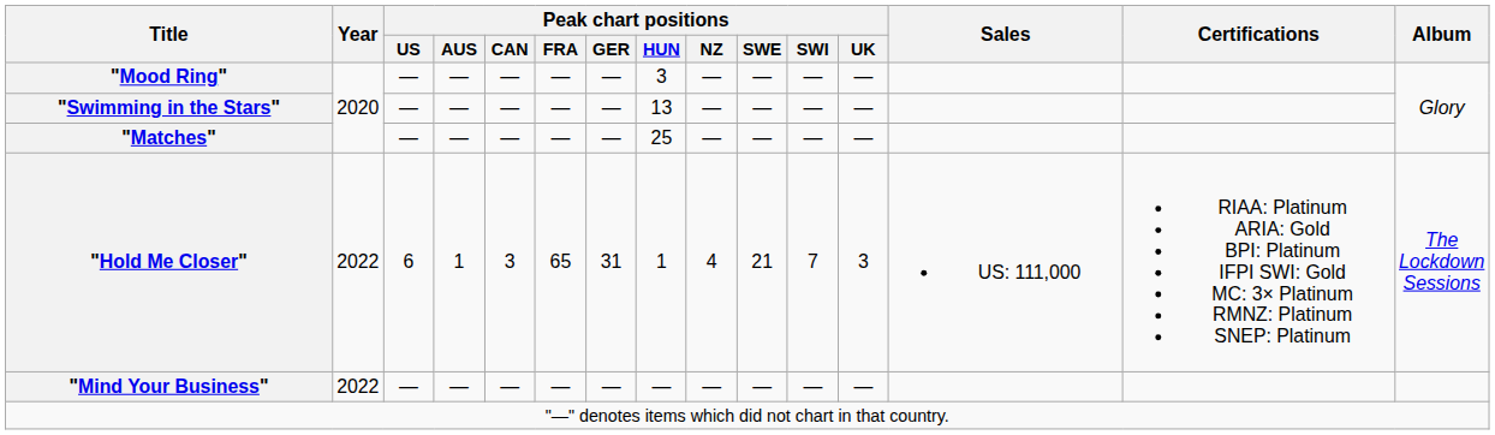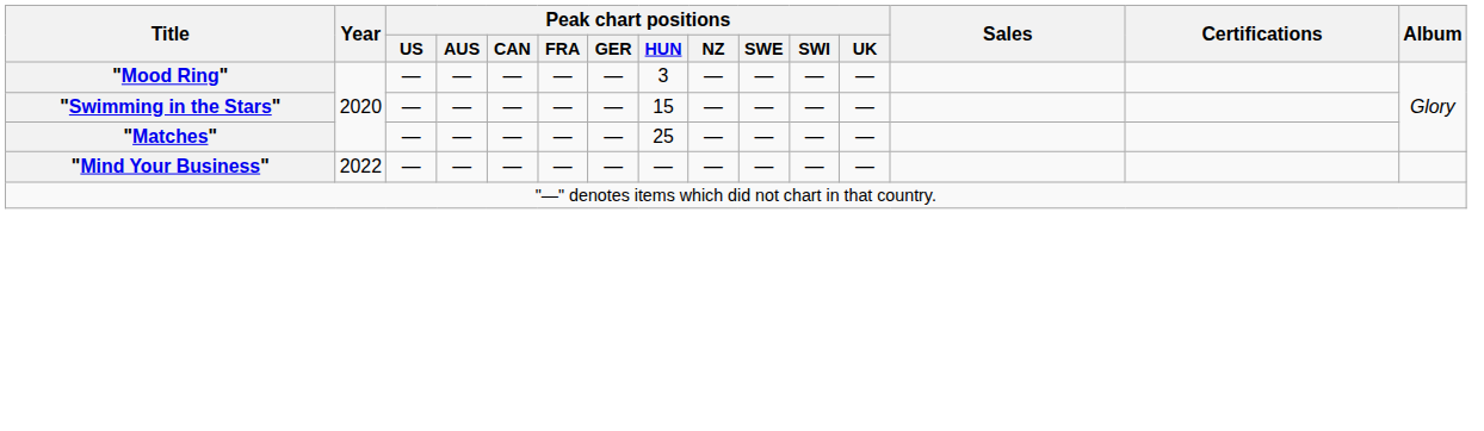 <table class="wikitable plainrowheaders" style="text-align:center;">
 <tr>
 <th scope="col" rowspan="2" style="width:17em;">Title</th>
 <th scope="col" rowspan="2" style="width:1em;">Year</th>
 <th scope="col" colspan="10">Peak chart positions</th>
 <th scope="col" rowspan="2" style="width:12em;">Sales</th>
 <th rowspan="2" scope="col" style="width:14em;">Certifications</th>
 <th scope="col" rowspan="2">Album</th>
 </tr>
 <tr>
 <th scope="col" style="width:2.5em; font-size:90%;">US<br></th>
 <th scope="col" style="width:2.5em; font-size:90%;">AUS<br></th>
 <th scope="col" style="width:2.5em; font-size:90%;">CAN<br></th>
 <th scope="col" style="width:2.5em; font-size:90%;">FRA<br></th>
 <th scope="col" style="width:2.5em; font-size:90%;">GER<br></th>
 <th scope="col" style="width:2.45em;font-size:90%;"><a href='#'>HUN</a><br></th>
 <th scope="col" style="width:2.5em; font-size:90%;">NZ<br></th>
 <th scope="col" style="width:2.5em; font-size:90%;">SWE<br></th>
 <th scope="col" style="width:2.5em; font-size:90%;">SWI<br></th>
 <th scope="col" style="width:2.5em; font-size:90%;">UK<br></th>
 </tr>
 <tr>
 <th scope="row">"<a href='#'>Mood Ring</a>"</th>
 <td rowspan="3">2020</td>
 <td>—</td>
 <td>—</td>
 <td>—</td>
 <td>—</td>
 <td>—</td>
 <td>3</td>
 <td>—</td>
 <td>—</td>
 <td>—</td>
 <td>—</td>
 <td></td>
 <td></td>
 <td rowspan="3"><em>Glory</em></td>
 </tr>
 <tr>
 <th scope="row">"<a href='#'>Swimming in the Stars</a>"</th>
 <td>—</td>
 <td>—</td>
 <td>—</td>
 <td>—</td>
 <td>—</td>
-<td>13</td>
+<td>15</td>
 <td>—</td>
 <td>—</td>
 <td>—</td>
 <td>—</td>
 <td></td>
 <td></td>
 </tr>
 <tr>
 <th scope="row">"<a href='#'>Matches</a>"<br> </th>
 <td>—</td>
 <td>—</td>
 <td>—</td>
 <td>—</td>
 <td>—</td>
 <td>25</td>
 <td>—</td>
 <td>—</td>
 <td>—</td>
 <td>—</td>
 <td></td>
 <td></td>
 </tr>
 <tr>
-<th scope="row">"<a href='#'>Hold Me Closer</a>"<br> </th>
-<td>2022</td>
-<td>6</td>
-<td>1</td>
-<td>3</td>
-<td>65</td>
-<td>31</td>
-<td>1</td>
-<td>4</td>
-<td>21</td>
-<td>7</td>
-<td>3</td>
-<td><br><ul><li>US: 111,000</li></ul></td>
-<td><br><ul><li>RIAA: Platinum</li><li>ARIA: Gold</li><li>BPI: Platinum</li><li>IFPI SWI: Gold</li><li>MC: 3× Platinum</li><li>RMNZ: Platinum</li><li>SNEP: Platinum</li></ul></td>
-<td><em><a href='#'>The Lockdown Sessions</a></em></td>
-</tr>
-<tr>
 <th scope="row">"<a href='#'>Mind Your Business</a>"<br></th>
 <td>2022</td>
 <td>—</td>
 <td>—</td>
 <td>—</td>
 <td>—</td>
 <td>—</td>
 <td>—</td>
 <td>—</td>
 <td>—</td>
 <td>—</td>
 <td>—</td>
 <td></td>
 <td></td>
 <td></td>
 </tr>
 <tr>
 <td colspan="15" style="font-size:90%">"—" denotes items which did not chart in that country.</td>
 </tr>
 </table>
